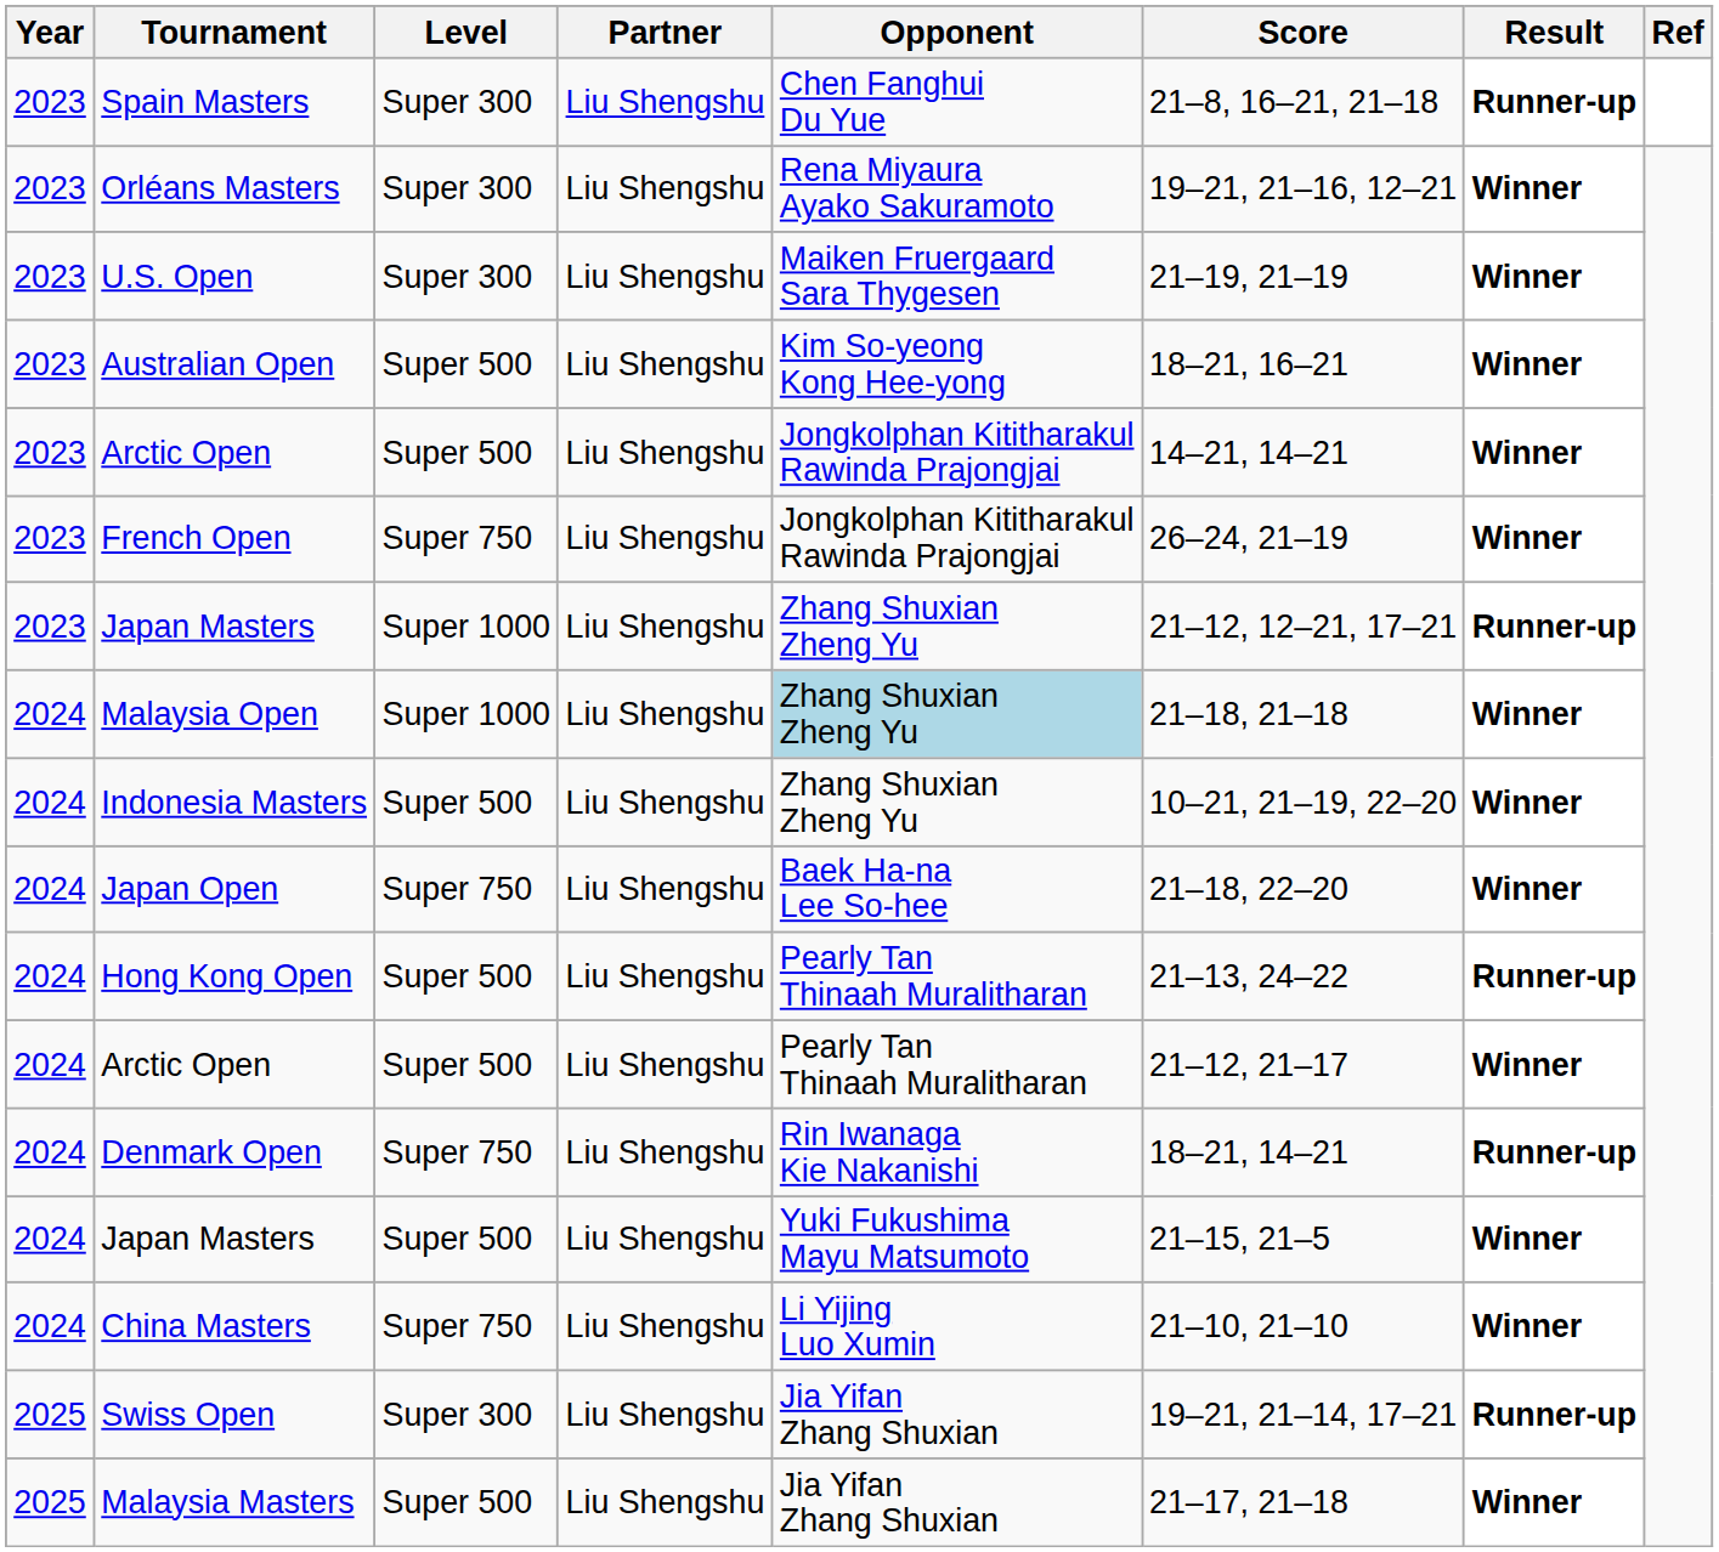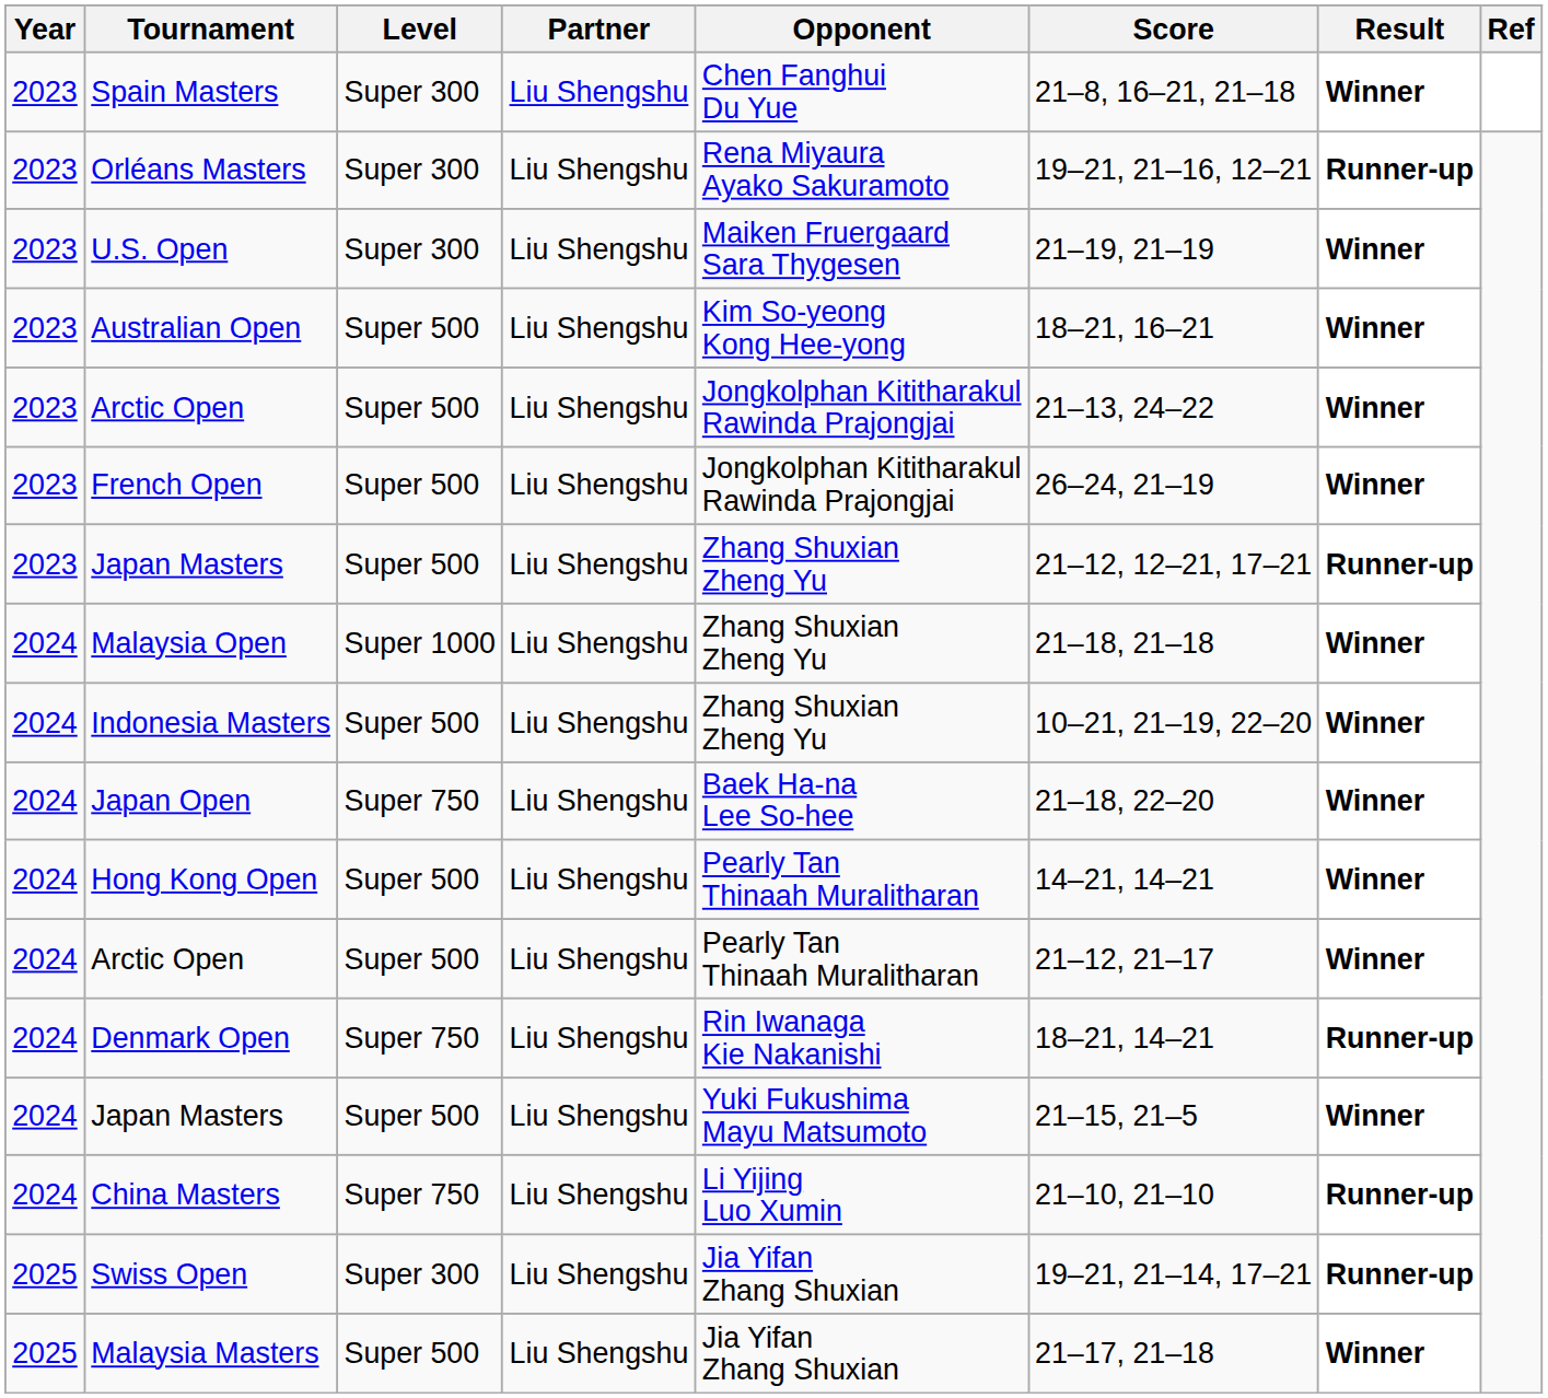 <table class="sortable wikitable" style="font-size: 90%;">
 <tr>
 <th>Year</th>
 <th>Tournament</th>
 <th>Level</th>
 <th>Partner</th>
 <th>Opponent</th>
 <th>Score</th>
 <th>Result</th>
 <th>Ref</th>
 </tr>
 <tr>
 <td align="center"><a href='#'>2023</a></td>
 <td align="left"><a href='#'>Spain Masters</a></td>
 <td align="left">Super 300</td>
 <td align="left"> <a href='#'>Liu Shengshu</a></td>
 <td align="left"> <a href='#'>Chen Fanghui</a><br> <a href='#'>Du Yue</a></td>
 <td align="left">21–8, 16–21, 21–18</td>
-<td style="text-align:left; background:white"> <strong>Runner-up</strong></td>
+<td style="text-align:left; background:white"> <strong>Winner</strong></td>
 <td style="text-align:center; background:white"></td>
 </tr>
 <tr>
 <td align="center"><a href='#'>2023</a></td>
 <td align="left"><a href='#'>Orléans Masters</a></td>
 <td align="left">Super 300</td>
 <td align="left"> Liu Shengshu</td>
 <td align="left"> <a href='#'>Rena Miyaura</a><br> <a href='#'>Ayako Sakuramoto</a></td>
 <td align="left">19–21, 21–16, 12–21</td>
-<td style="text-align:left; background:white"> <strong>Winner</strong></td>
+<td style="text-align:left; background:white"> <strong>Runner-up</strong></td>
 </tr>
 <tr>
 <td align="center"><a href='#'>2023</a></td>
 <td align="left"><a href='#'>U.S. Open</a></td>
 <td align="left">Super 300</td>
 <td align="left"> Liu Shengshu</td>
 <td align="left"> <a href='#'>Maiken Fruergaard</a><br> <a href='#'>Sara Thygesen</a></td>
 <td align="left">21–19, 21–19</td>
 <td style="text-align:left; background:white"> <strong>Winner</strong></td>
 </tr>
 <tr>
 <td align="center"><a href='#'>2023</a></td>
 <td align="left"><a href='#'>Australian Open</a></td>
 <td align="left">Super 500</td>
 <td align="left"> Liu Shengshu</td>
 <td align="left"> <a href='#'>Kim So-yeong</a><br> <a href='#'>Kong Hee-yong</a></td>
 <td align="left">18–21, 16–21</td>
 <td style="text-align:left; background:white"> <strong>Winner</strong></td>
 </tr>
 <tr>
 <td align="center"><a href='#'>2023</a></td>
 <td align="left"><a href='#'>Arctic Open</a></td>
 <td align="left">Super 500</td>
 <td align="left"> Liu Shengshu</td>
 <td align="left"> <a href='#'>Jongkolphan Kititharakul</a><br> <a href='#'>Rawinda Prajongjai</a></td>
-<td align="left">14–21, 14–21</td>
+<td align="left">21–13, 24–22</td>
 <td style="text-align:left; background:white"> <strong>Winner</strong></td>
 </tr>
 <tr>
 <td align="center"><a href='#'>2023</a></td>
 <td align="left"><a href='#'>French Open</a></td>
-<td align="left">Super 750</td>
+<td align="left">Super 500</td>
 <td align="left"> Liu Shengshu</td>
 <td align="left"> Jongkolphan Kititharakul<br> Rawinda Prajongjai</td>
 <td align="left">26–24, 21–19</td>
 <td style="text-align:left; background:white"> <strong>Winner</strong></td>
 </tr>
 <tr>
 <td align="center"><a href='#'>2023</a></td>
 <td align="left"><a href='#'>Japan Masters</a></td>
-<td align="left">Super 1000</td>
+<td align="left">Super 500</td>
 <td align="left"> Liu Shengshu</td>
 <td align="left"> <a href='#'>Zhang Shuxian</a><br> <a href='#'>Zheng Yu</a></td>
 <td align="left">21–12, 12–21, 17–21</td>
 <td style="text-align:left; background:white"> <strong>Runner-up</strong></td>
 </tr>
 <tr>
 <td align="center"><a href='#'>2024</a></td>
 <td align="left"><a href='#'>Malaysia Open</a></td>
 <td align="left">Super 1000</td>
 <td align="left"> Liu Shengshu</td>
-<td align="left" style="background: lightblue;"> Zhang Shuxian<br> Zheng Yu</td>
+<td align="left"> Zhang Shuxian<br> Zheng Yu</td>
 <td align="left">21–18, 21–18</td>
 <td style="text-align:left; background:white"> <strong>Winner</strong></td>
 </tr>
 <tr>
 <td align="center"><a href='#'>2024</a></td>
 <td align="left"><a href='#'>Indonesia Masters</a></td>
 <td align="left">Super 500</td>
 <td align="left"> Liu Shengshu</td>
 <td align="left"> Zhang Shuxian<br> Zheng Yu</td>
 <td align="left">10–21, 21–19, 22–20</td>
 <td style="text-align:left; background:white"> <strong>Winner</strong></td>
 </tr>
 <tr>
 <td align="center"><a href='#'>2024</a></td>
 <td align="left"><a href='#'>Japan Open</a></td>
 <td align="left">Super 750</td>
 <td align="left"> Liu Shengshu</td>
 <td align="left"> <a href='#'>Baek Ha-na</a><br> <a href='#'>Lee So-hee</a></td>
 <td align="left">21–18, 22–20</td>
 <td style="text-align:left; background:white"> <strong>Winner</strong></td>
 </tr>
 <tr>
 <td align="center"><a href='#'>2024</a></td>
 <td align="left"><a href='#'>Hong Kong Open</a></td>
 <td align="left">Super 500</td>
 <td align="left"> Liu Shengshu</td>
 <td align="left"> <a href='#'>Pearly Tan</a><br> <a href='#'>Thinaah Muralitharan</a></td>
-<td align="left">21–13, 24–22</td>
-<td style="text-align:left; background:white"> <strong>Runner-up</strong></td>
+<td align="left">14–21, 14–21</td>
+<td style="text-align:left; background:white"> <strong>Winner</strong></td>
 </tr>
 <tr>
 <td align="center"><a href='#'>2024</a></td>
 <td align="left">Arctic Open</td>
 <td align="left">Super 500</td>
 <td align="left"> Liu Shengshu</td>
 <td align="left"> Pearly Tan<br> Thinaah Muralitharan</td>
 <td align="left">21–12, 21–17</td>
 <td style="text-align:left; background:white"> <strong>Winner</strong></td>
 </tr>
 <tr>
 <td align="center"><a href='#'>2024</a></td>
 <td align="left"><a href='#'>Denmark Open</a></td>
 <td align="left">Super 750</td>
 <td align="left"> Liu Shengshu</td>
 <td align="left"> <a href='#'>Rin Iwanaga</a><br> <a href='#'>Kie Nakanishi</a></td>
 <td align="left">18–21, 14–21</td>
 <td style="text-align:left; background:white"> <strong>Runner-up</strong></td>
 </tr>
 <tr>
 <td align="center"><a href='#'>2024</a></td>
 <td align="left">Japan Masters</td>
 <td align="left">Super 500</td>
 <td align="left"> Liu Shengshu</td>
 <td align="left"> <a href='#'>Yuki Fukushima</a><br> <a href='#'>Mayu Matsumoto</a></td>
 <td align="left">21–15, 21–5</td>
 <td style="text-align:left; background:white"> <strong>Winner</strong></td>
 </tr>
 <tr>
 <td align="center"><a href='#'>2024</a></td>
 <td align="left"><a href='#'>China Masters</a></td>
 <td align="left">Super 750</td>
 <td align="left"> Liu Shengshu</td>
 <td align="left"> <a href='#'>Li Yijing</a><br> <a href='#'>Luo Xumin</a></td>
 <td align="left">21–10, 21–10</td>
-<td style="text-align:left; background:white"> <strong>Winner</strong></td>
+<td style="text-align:left; background:white"> <strong>Runner-up</strong></td>
 </tr>
 <tr>
 <td align="center"><a href='#'>2025</a></td>
 <td align="left"><a href='#'>Swiss Open</a></td>
 <td align="left">Super 300</td>
 <td align="left"> Liu Shengshu</td>
 <td align="left"> <a href='#'>Jia Yifan</a> <br> Zhang Shuxian</td>
 <td align="left">19–21, 21–14, 17–21</td>
 <td style="text-align:left; background:white"> <strong>Runner-up</strong></td>
 </tr>
 <tr>
 <td align="center"><a href='#'>2025</a></td>
 <td align="left"><a href='#'>Malaysia Masters</a></td>
 <td align="left">Super 500</td>
 <td align="left"> Liu Shengshu</td>
 <td align="left"> Jia Yifan <br> Zhang Shuxian</td>
 <td align="left">21–17, 21–18</td>
 <td style="text-align:left; background:white"> <strong>Winner</strong></td>
 </tr>
 </table>
